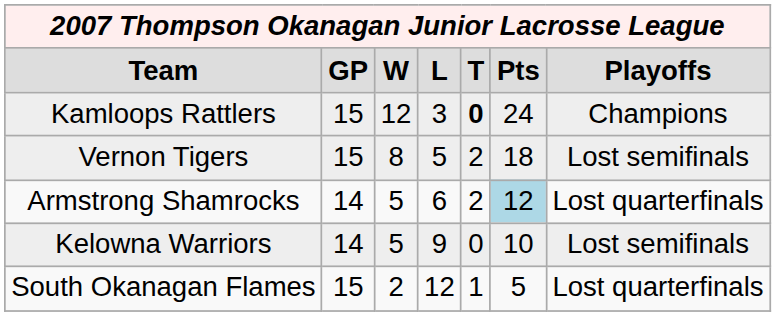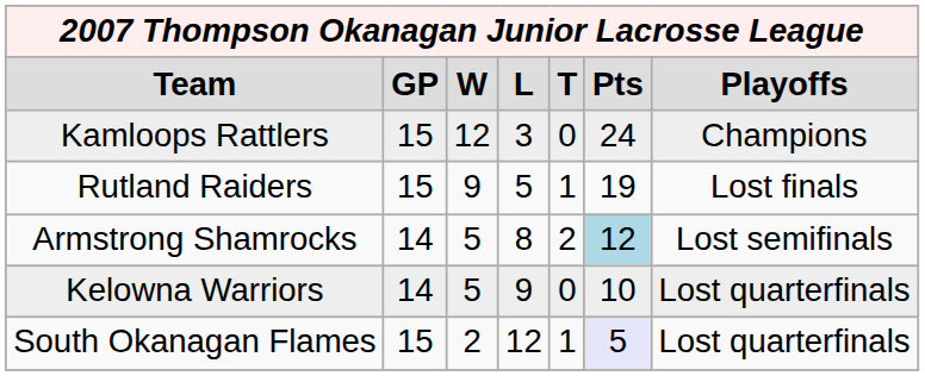 <table class="wikitable">
 <tr align="center" bgcolor="#ffeeee">
 <td colspan="7"><strong><em>2007 Thompson Okanagan Junior Lacrosse League</em></strong></td>
 </tr>
 <tr align="center"  bgcolor="#dddddd">
 <td><strong>Team </strong></td>
 <td><strong> GP </strong></td>
 <td><strong> W </strong></td>
 <td><strong> L </strong></td>
 <td><strong> T </strong></td>
 <td><strong>Pts</strong></td>
 <td><strong>Playoffs</strong></td>
 </tr>
 <tr align="center" bgcolor="#eeeeee">
 <td>Kamloops Rattlers</td>
 <td>15</td>
 <td>12</td>
 <td>3</td>
-<td><strong>0</strong></td>
+<td>0</td>
 <td>24</td>
 <td>Champions</td>
 </tr>
-<tr align="center" bgcolor="#eeeeee">
-<td>Vernon Tigers</td>
+<tr align="center">
+<td>Rutland Raiders</td>
 <td>15</td>
-<td>8</td>
+<td>9</td>
 <td>5</td>
-<td>2</td>
-<td>18</td>
-<td>Lost semifinals</td>
+<td>1</td>
+<td>19</td>
+<td>Lost finals</td>
 </tr>
 <tr align="center">
 <td>Armstrong Shamrocks</td>
 <td>14</td>
 <td>5</td>
-<td>6</td>
+<td>8</td>
 <td>2</td>
 <td style="background: lightblue;">12</td>
-<td>Lost quarterfinals</td>
+<td>Lost semifinals</td>
 </tr>
 <tr align="center" bgcolor="#eeeeee">
 <td>Kelowna Warriors</td>
 <td>14</td>
 <td>5</td>
 <td>9</td>
 <td>0</td>
 <td>10</td>
-<td>Lost semifinals</td>
+<td>Lost quarterfinals</td>
 </tr>
 <tr align="center">
 <td>South Okanagan Flames</td>
 <td>15</td>
 <td>2</td>
 <td>12</td>
 <td>1</td>
-<td>5</td>
+<td style="background: lavender;">5</td>
 <td>Lost quarterfinals</td>
 </tr>
 </table>
